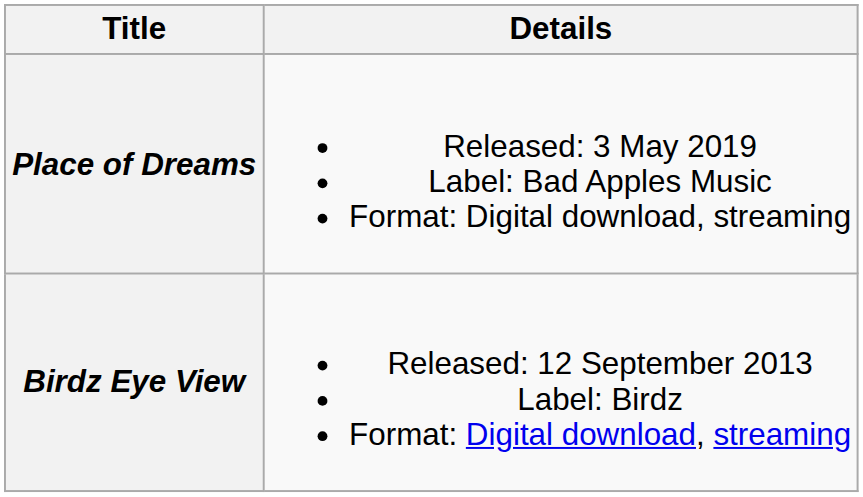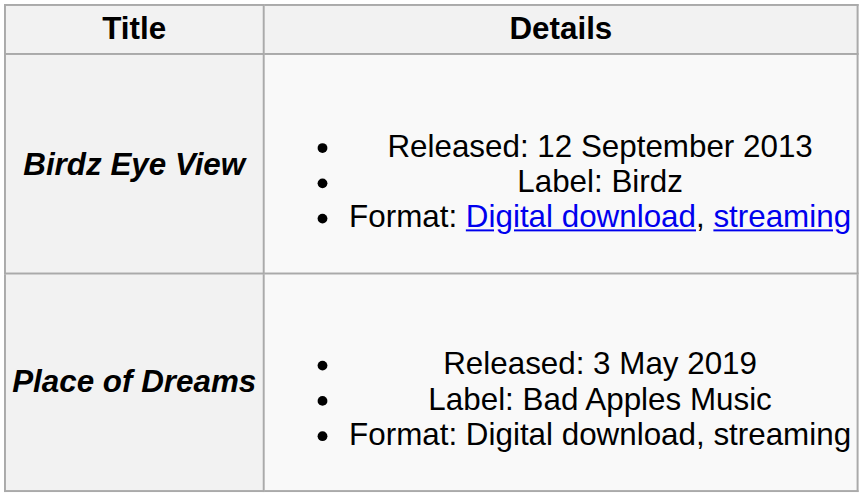 <table class="wikitable plainrowheaders" style="text-align:center;">
 <tr>
 <th scope="col">Title</th>
 <th scope="col">Details</th>
 </tr>
 <tr>
+<th scope="row"><em>Birdz Eye View</em></th>
+<td><br><ul><li>Released: 12 September 2013</li><li>Label: Birdz</li><li>Format: <a href='#'>Digital download</a>, <a href='#'>streaming</a></li></ul></td>
+</tr>
+<tr>
 <th scope="row"><em>Place of Dreams</em></th>
 <td><br><ul><li>Released: 3 May 2019</li><li>Label: Bad Apples Music</li><li>Format: Digital download, streaming</li></ul></td>
 </tr>
-<tr>
-<th scope="row"><em>Birdz Eye View</em></th>
-<td><br><ul><li>Released: 12 September 2013</li><li>Label: Birdz</li><li>Format: <a href='#'>Digital download</a>, <a href='#'>streaming</a></li></ul></td>
-</tr>
 </table>
